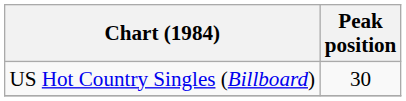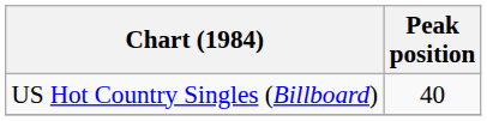 <table class="wikitable sortable">
 <tr>
 <th>Chart (1984)</th>
 <th>Peak<br>position</th>
 </tr>
 <tr>
 <td>US <a href='#'>Hot Country Singles</a> (<em><a href='#'>Billboard</a></em>)</td>
-<td align="center">30</td>
+<td align="center">40</td>
 </tr>
 <tr>
 </tr>
 </table>
